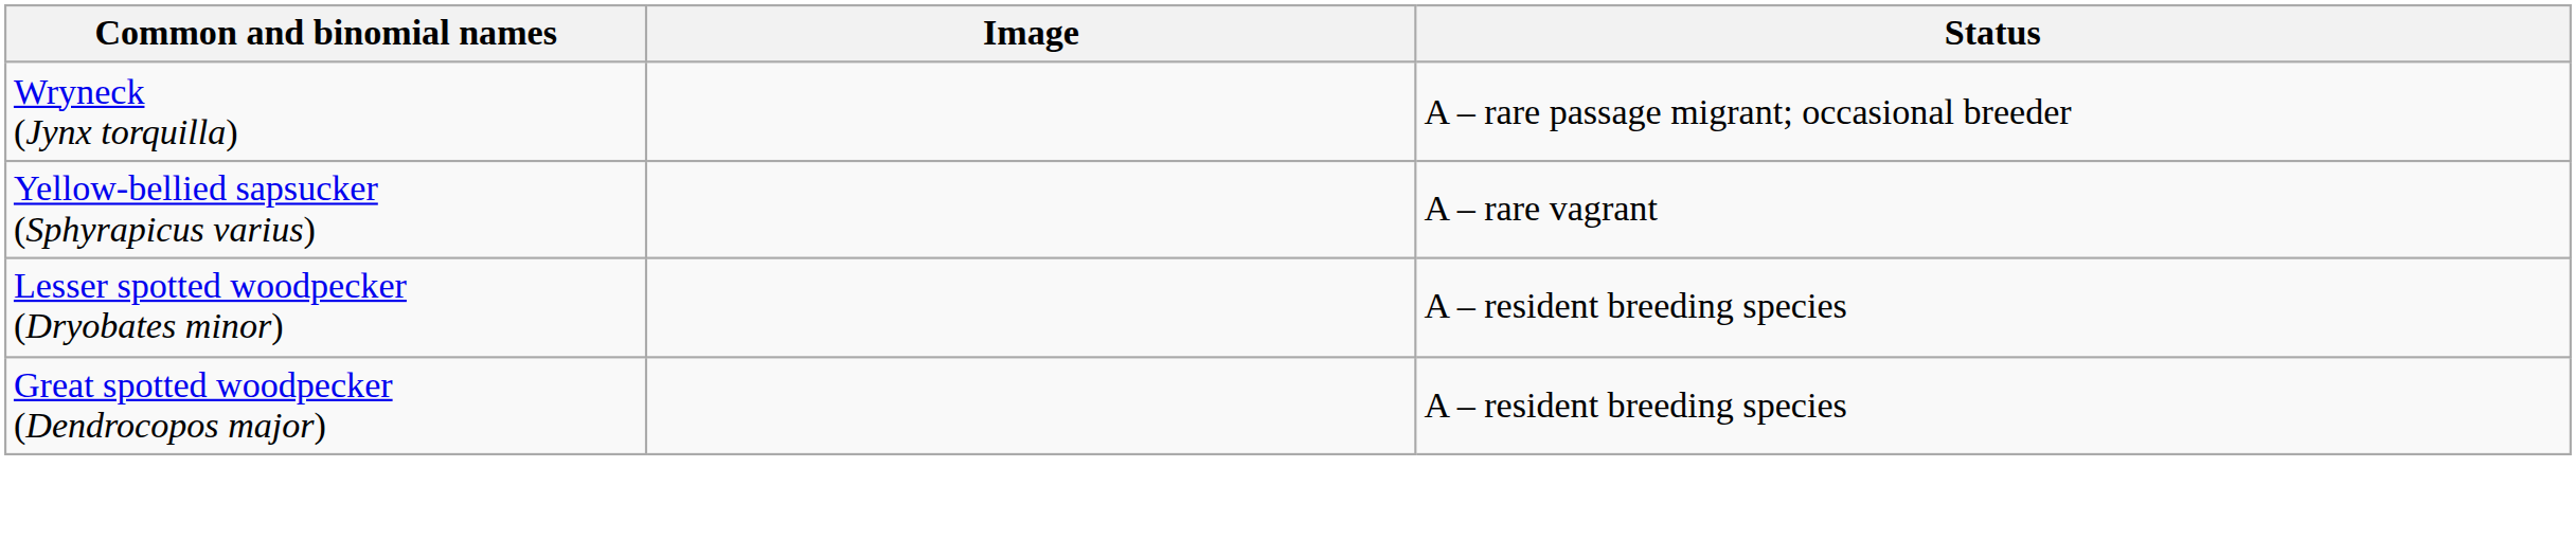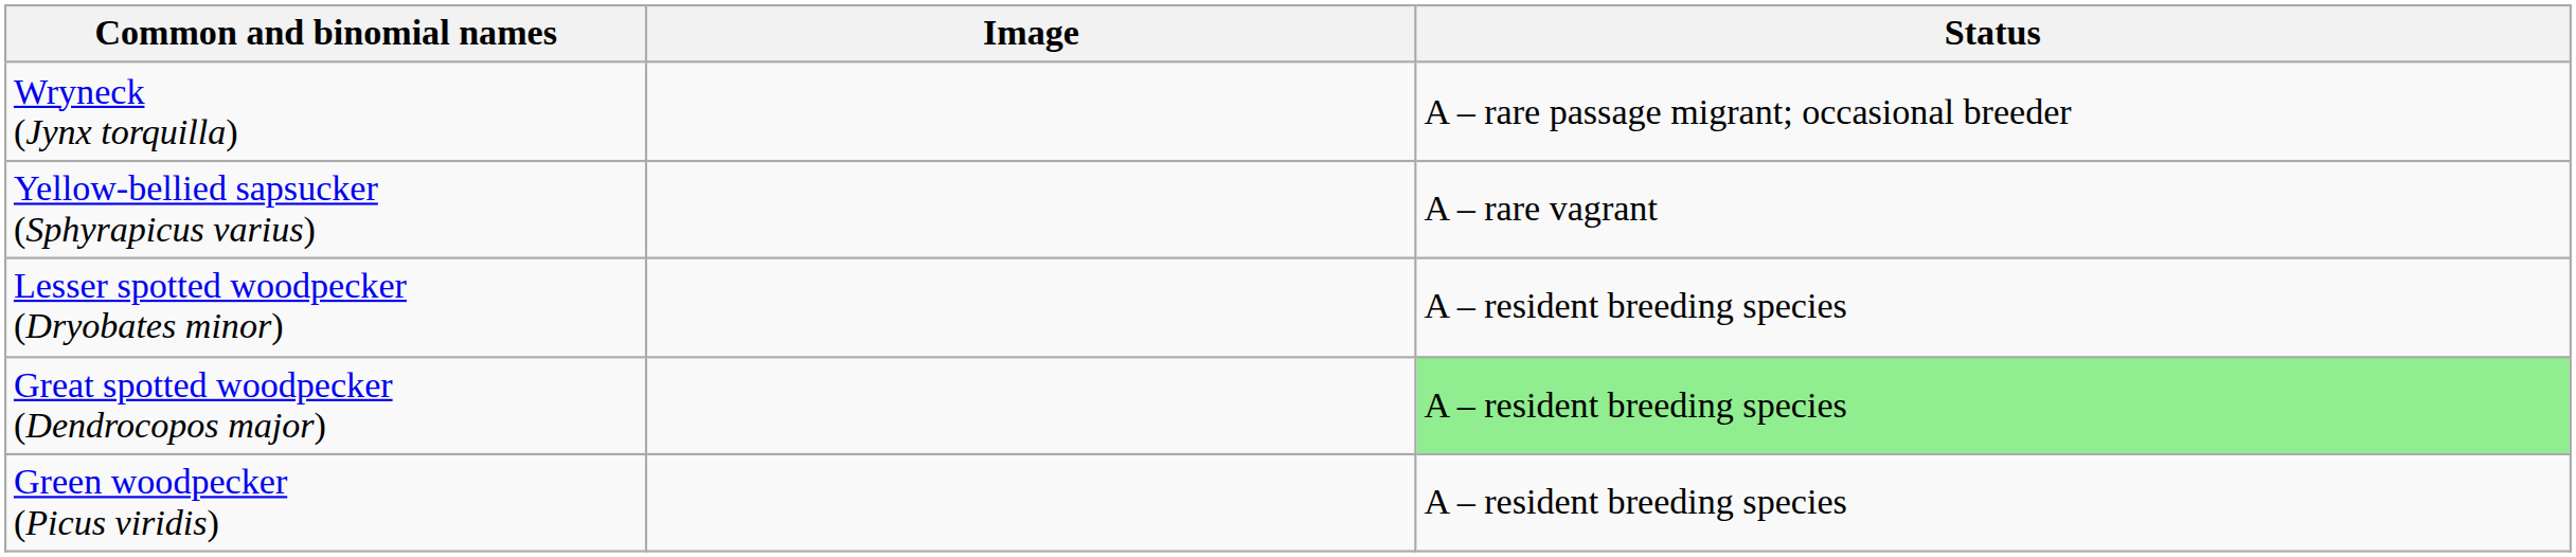 <table width=90% class="wikitable">
 <tr>
 <th width=25%>Common and binomial names</th>
 <th width=30%>Image</th>
 <th width=45%>Status</th>
 </tr>
 <tr>
 <td><a href='#'>Wryneck</a><br>(<em>Jynx torquilla</em>)</td>
 <td></td>
 <td>A – rare passage migrant; occasional breeder</td>
 </tr>
 <tr>
 <td><a href='#'>Yellow-bellied sapsucker</a><br>(<em>Sphyrapicus varius</em>)</td>
 <td></td>
 <td>A – rare vagrant</td>
 </tr>
 <tr>
 <td><a href='#'>Lesser spotted woodpecker</a><br>(<em>Dryobates minor</em>)</td>
 <td></td>
 <td>A – resident breeding species</td>
 </tr>
 <tr>
 <td><a href='#'>Great spotted woodpecker</a><br>(<em>Dendrocopos major</em>)</td>
 <td></td>
+<td style="background: lightgreen;">A – resident breeding species</td>
+</tr>
+<tr>
+<td><a href='#'>Green woodpecker</a><br>(<em>Picus viridis</em>)</td>
+<td></td>
 <td>A – resident breeding species</td>
 </tr>
 </table>
